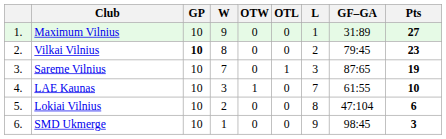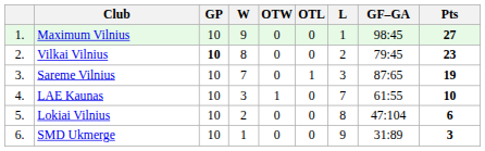 <table class="wikitable">
 <tr>
 <th width="30"></th>
 <th width="200">Club</th>
 <th width="30">GP</th>
 <th width="30">W</th>
 <th width="30">OTW</th>
 <th width="30">OTL</th>
 <th width="30">L</th>
 <th width="70">GF–GA</th>
 <th width="70">Pts</th>
 </tr>
 <tr bgcolor="#e6fae6" align="center">
 <td>1.</td>
 <td align="left"><a href='#'>Maximum Vilnius</a></td>
 <td>10</td>
 <td>9</td>
 <td>0</td>
 <td>0</td>
 <td>1</td>
-<td>31:89</td>
+<td>98:45</td>
 <td><strong>27</strong></td>
 </tr>
 <tr bgcolor="#FFFFFF" align="center">
 <td>2.</td>
 <td align="left"><a href='#'>Vilkai Vilnius</a></td>
 <td><strong>10</strong></td>
 <td>8</td>
 <td>0</td>
 <td>0</td>
 <td>2</td>
 <td>79:45</td>
 <td><strong>23</strong></td>
 </tr>
 <tr bgcolor="#FFFFFF" align="center">
 <td>3.</td>
 <td align="left"><a href='#'>Sareme Vilnius</a></td>
 <td>10</td>
 <td>7</td>
 <td>0</td>
 <td>1</td>
 <td>3</td>
 <td>87:65</td>
 <td><strong>19</strong></td>
 </tr>
 <tr bgcolor="#FFFFFF" align="center">
 <td>4.</td>
 <td align="left"><a href='#'>LAE Kaunas</a></td>
 <td>10</td>
 <td>3</td>
 <td>1</td>
 <td>0</td>
 <td>7</td>
 <td>61:55</td>
 <td><strong>10</strong></td>
 </tr>
 <tr bgcolor="#FFFFFF" align="center">
 <td>5.</td>
 <td align="left"><a href='#'>Lokiai Vilnius</a></td>
 <td>10</td>
 <td>2</td>
 <td>0</td>
 <td>0</td>
 <td>8</td>
 <td>47:104</td>
 <td><strong>6</strong></td>
 </tr>
 <tr bgcolor="#FFFFFF" align="center">
 <td>6.</td>
 <td align="left"><a href='#'>SMD Ukmerge</a></td>
 <td>10</td>
 <td>1</td>
 <td>0</td>
 <td>0</td>
 <td>9</td>
-<td>98:45</td>
+<td>31:89</td>
 <td><strong>3</strong></td>
 </tr>
 </table>
